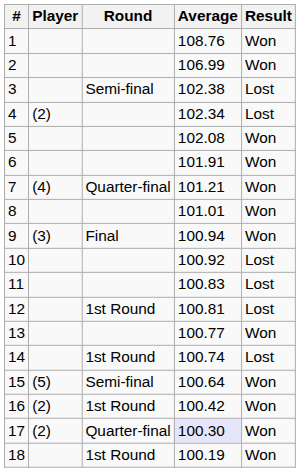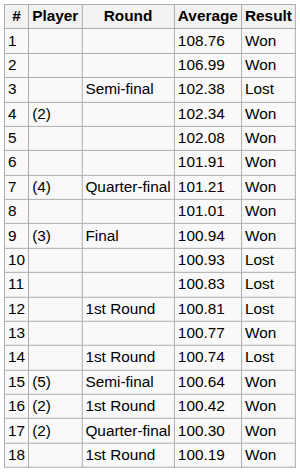 <table class ="wikitable sortable">
 <tr>
 <th>#</th>
 <th>Player</th>
 <th>Round</th>
 <th>Average</th>
 <th>Result</th>
 </tr>
 <tr>
 <td>1</td>
 <td></td>
 <td></td>
 <td>108.76</td>
 <td>Won</td>
 </tr>
 <tr>
 <td>2</td>
 <td></td>
 <td></td>
 <td>106.99</td>
 <td>Won</td>
 </tr>
 <tr>
 <td>3</td>
 <td></td>
 <td>Semi-final</td>
 <td>102.38</td>
 <td>Lost</td>
 </tr>
 <tr>
 <td>4</td>
 <td> (2)</td>
 <td></td>
 <td>102.34</td>
-<td>Lost</td>
+<td>Won</td>
 </tr>
 <tr>
 <td>5</td>
 <td></td>
 <td></td>
 <td>102.08</td>
 <td>Won</td>
 </tr>
 <tr>
 <td>6</td>
 <td></td>
 <td></td>
 <td>101.91</td>
 <td>Won</td>
 </tr>
 <tr>
 <td>7</td>
 <td> (4)</td>
 <td>Quarter-final</td>
 <td>101.21</td>
 <td>Won</td>
 </tr>
 <tr>
 <td>8</td>
 <td></td>
 <td></td>
 <td>101.01</td>
 <td>Won</td>
 </tr>
 <tr>
 <td>9</td>
 <td> (3)</td>
 <td>Final</td>
 <td>100.94</td>
 <td>Won</td>
 </tr>
 <tr>
 <td>10</td>
 <td></td>
 <td></td>
-<td>100.92</td>
+<td>100.93</td>
 <td>Lost</td>
 </tr>
 <tr>
 <td>11</td>
 <td></td>
 <td></td>
 <td>100.83</td>
 <td>Lost</td>
 </tr>
 <tr>
 <td>12</td>
 <td></td>
 <td>1st Round</td>
 <td>100.81</td>
 <td>Lost</td>
 </tr>
 <tr>
 <td>13</td>
 <td></td>
 <td></td>
 <td>100.77</td>
 <td>Won</td>
 </tr>
 <tr>
 <td>14</td>
 <td></td>
 <td>1st Round</td>
 <td>100.74</td>
 <td>Lost</td>
 </tr>
 <tr>
 <td>15</td>
 <td> (5)</td>
 <td>Semi-final</td>
 <td>100.64</td>
 <td>Won</td>
 </tr>
 <tr>
 <td>16</td>
 <td> (2)</td>
 <td>1st Round</td>
 <td>100.42</td>
 <td>Won</td>
 </tr>
 <tr>
 <td>17</td>
 <td> (2)</td>
 <td>Quarter-final</td>
-<td style="background: lavender;">100.30</td>
+<td>100.30</td>
 <td>Won</td>
 </tr>
 <tr>
 <td>18</td>
 <td></td>
 <td>1st Round</td>
 <td>100.19</td>
 <td>Won</td>
 </tr>
 </table>
